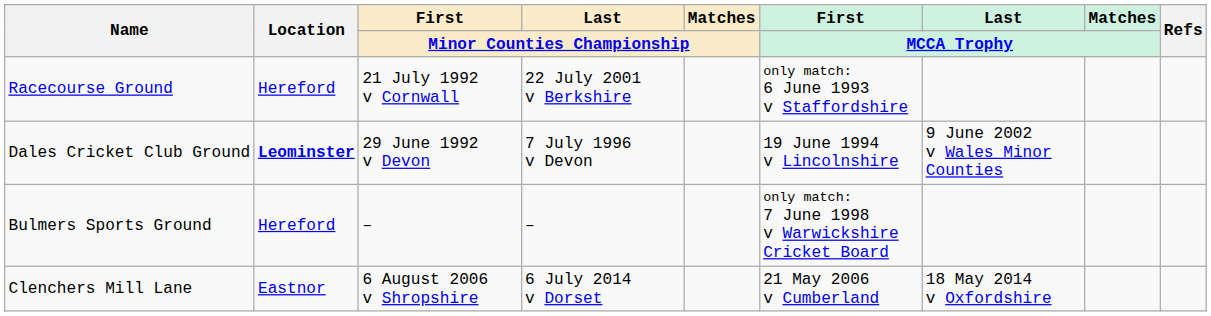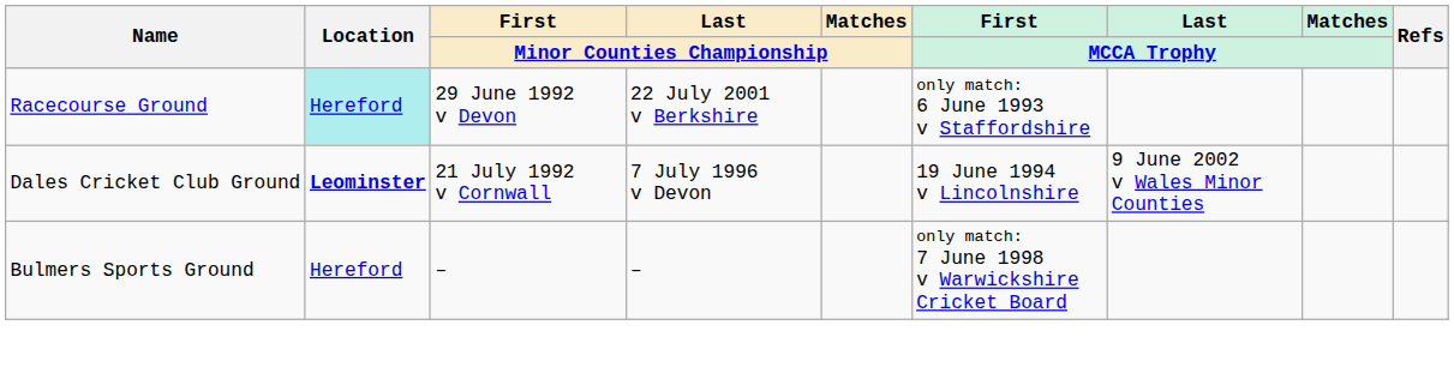 <table class="wikitable sortable">
 <tr>
 <th rowspan="2">Name</th>
 <th rowspan="2">Location</th>
 <th width="125" class="unsortable" style="background:#faecc8">First</th>
 <th width="125" class="unsortable" style="background:#faecc8">Last</th>
 <th style="background:#faecc8">Matches</th>
 <th width="125" class="unsortable" style="background:#cef2e0">First</th>
 <th width="125" class="unsortable" style="background:#cef2e0">Last</th>
 <th style="background:#cef2e0">Matches</th>
 <th rowspan="2" class="unsortable">Refs</th>
 </tr>
 <tr class="unsortable">
 <th colspan="3" style="background:#faecc8"><a href='#'>Minor Counties Championship</a></th>
 <th colspan="3" style="background:#cef2e0"><a href='#'>MCCA Trophy</a></th>
 </tr>
 <tr>
 <td><a href='#'>Racecourse Ground</a><br></td>
-<td><a href='#'>Hereford</a></td>
-<td>21 July 1992<br>v <a href='#'>Cornwall</a></td>
+<td style="background: paleturquoise;"><a href='#'>Hereford</a></td>
+<td>29 June 1992<br>v <a href='#'>Devon</a></td>
 <td>22 July 2001<br>v <a href='#'>Berkshire</a></td>
 <td></td>
 <td><small>only match:</small><br>6 June 1993<br>v <a href='#'>Staffordshire</a></td>
 <td> </td>
 <td></td>
 <td></td>
 </tr>
 <tr>
 <td>Dales Cricket Club Ground<br></td>
 <td><strong><a href='#'>Leominster</a></strong></td>
-<td>29 June 1992<br>v <a href='#'>Devon</a></td>
+<td>21 July 1992<br>v <a href='#'>Cornwall</a></td>
 <td>7 July 1996<br>v Devon</td>
 <td></td>
 <td>19 June 1994<br>v <a href='#'>Lincolnshire</a></td>
 <td>9 June 2002<br>v <a href='#'>Wales Minor Counties</a></td>
 <td></td>
 <td></td>
 </tr>
 <tr>
 <td>Bulmers Sports Ground</td>
 <td><a href='#'>Hereford</a></td>
 <td>–</td>
 <td>–</td>
 <td></td>
 <td><small>only match:</small><br>7 June 1998<br>v <a href='#'>Warwickshire Cricket Board</a></td>
 <td> </td>
 <td></td>
 <td></td>
 </tr>
-<tr>
-<td>Clenchers Mill Lane<br></td>
-<td><a href='#'>Eastnor</a></td>
-<td>6 August 2006<br>v <a href='#'>Shropshire</a></td>
-<td>6 July 2014<br>v <a href='#'>Dorset</a></td>
-<td></td>
-<td>21 May 2006<br>v <a href='#'>Cumberland</a></td>
-<td>18 May 2014<br>v <a href='#'>Oxfordshire</a></td>
-<td></td>
-<td></td>
-</tr>
 </table>
